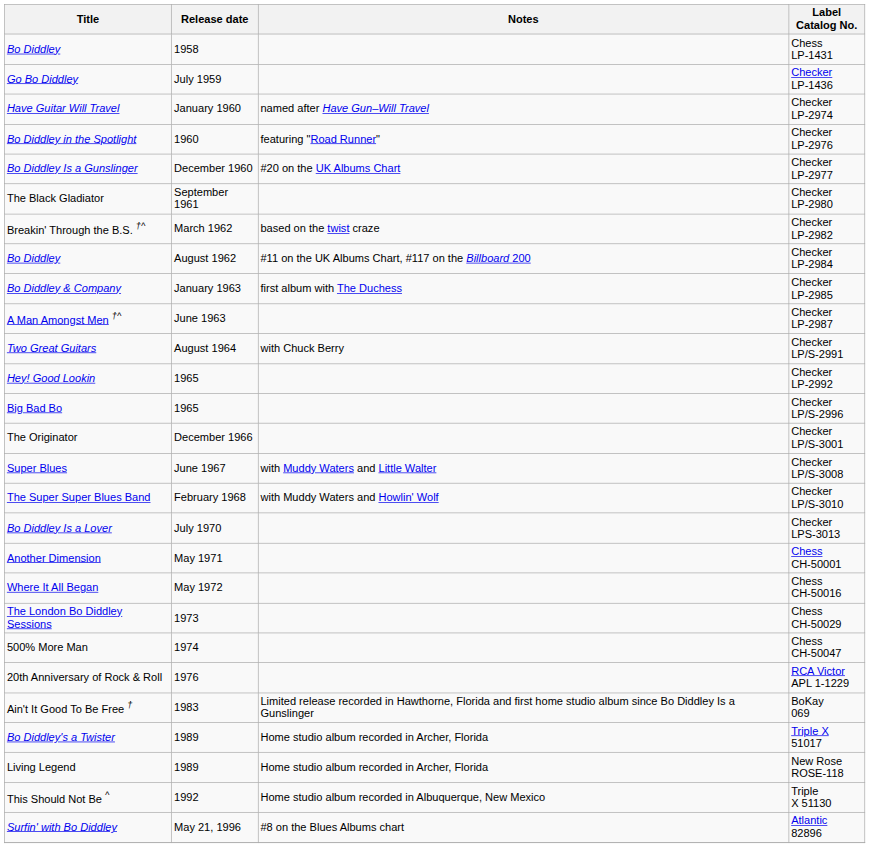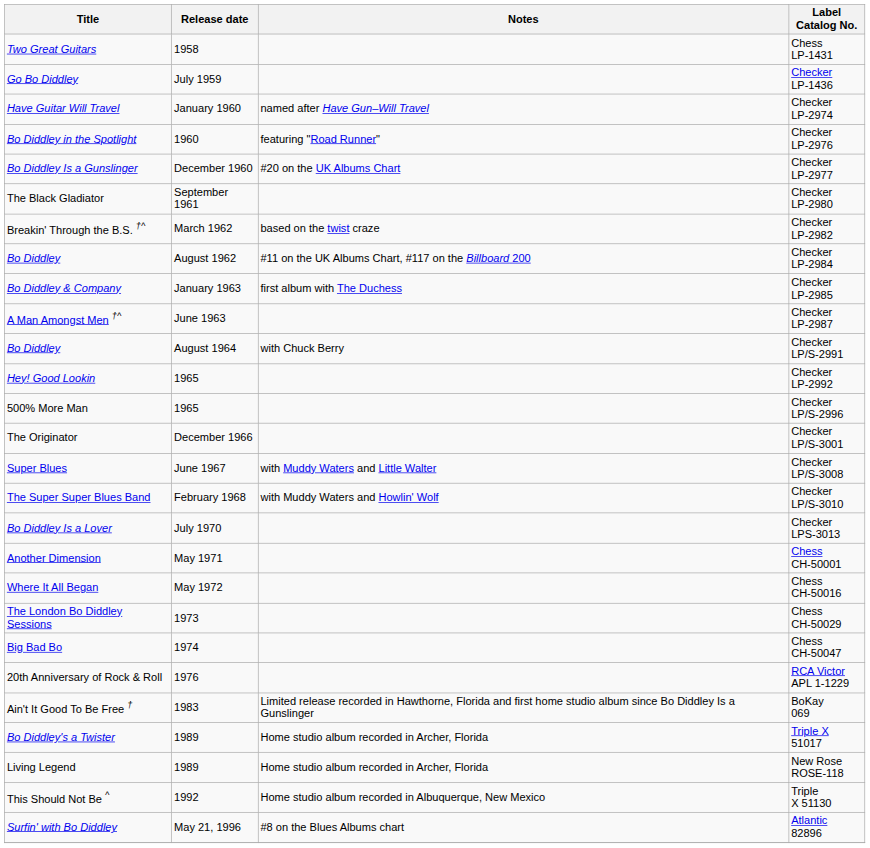 <table class="wikitable">
 <tr>
 <th>Title</th>
 <th>Release date</th>
 <th>Notes</th>
 <th>Label<br>Catalog No.</th>
 </tr>
 <tr>
-<td><em><a href='#'>Bo Diddley</a></em></td>
+<td><em><a href='#'>Two Great Guitars</a></em></td>
 <td>1958</td>
 <td></td>
 <td>Chess<br>LP-1431</td>
 </tr>
 <tr>
 <td><em><a href='#'>Go Bo Diddley</a></em></td>
 <td>July 1959</td>
 <td></td>
 <td><a href='#'>Checker</a><br>LP-1436</td>
 </tr>
 <tr>
 <td><em><a href='#'>Have Guitar Will Travel</a></em></td>
 <td>January 1960</td>
 <td>named after <em><a href='#'>Have Gun–Will Travel</a></em></td>
 <td>Checker<br>LP-2974</td>
 </tr>
 <tr>
 <td><em><a href='#'>Bo Diddley in the Spotlight</a></em></td>
 <td>1960</td>
 <td>featuring "<a href='#'>Road Runner</a>"</td>
 <td>Checker<br>LP-2976</td>
 </tr>
 <tr>
 <td><em><a href='#'>Bo Diddley Is a Gunslinger</a></em></td>
 <td>December 1960</td>
 <td>#20 on the <a href='#'>UK Albums Chart</a></td>
 <td>Checker<br>LP-2977</td>
 </tr>
 <tr>
 <td></em>The Black Gladiator<em></td>
 <td>September 1961</td>
 <td></td>
 <td>Checker<br>LP-2980</td>
 </tr>
 <tr>
 <td></em>Breakin' Through the B.S.<em> <sup>†^</sup></td>
 <td>March 1962</td>
 <td>based on the <a href='#'>twist</a> craze</td>
 <td>Checker<br>LP-2982</td>
 </tr>
 <tr>
 <td><em><a href='#'>Bo Diddley</a></em></td>
 <td>August 1962</td>
 <td>#11 on the UK Albums Chart, #117 on the <a href='#'><em>Billboard</em> 200</a></td>
 <td>Checker<br>LP-2984</td>
 </tr>
 <tr>
 <td><em><a href='#'>Bo Diddley & Company</a></em></td>
 <td>January 1963</td>
 <td>first album with <a href='#'>The Duchess</a></td>
 <td>Checker<br>LP-2985</td>
 </tr>
 <tr>
 <td></em><a href='#'>A Man Amongst Men</a><em> <sup>†^</sup></td>
 <td>June 1963</td>
 <td></td>
 <td>Checker<br>LP-2987</td>
 </tr>
 <tr>
-<td><em><a href='#'>Two Great Guitars</a></em></td>
+<td><em><a href='#'>Bo Diddley</a></em></td>
 <td>August 1964</td>
 <td>with Chuck Berry</td>
 <td>Checker<br>LP/S-2991</td>
 </tr>
 <tr>
 <td><em><a href='#'>Hey! Good Lookin</a><strong></td>
 <td>1965</td>
 <td></td>
 <td>Checker<br>LP-2992</td>
 </tr>
 <tr>
-<td></em><a href='#'>Big Bad Bo</a><em></td>
+<td></em>500% More Man<em></td>
 <td>1965</td>
 <td></td>
 <td>Checker<br>LP/S-2996</td>
 </tr>
 <tr>
 <td></em>The Originator<em></td>
 <td>December 1966</td>
 <td></td>
 <td>Checker<br>LP/S-3001</td>
 </tr>
 <tr>
 <td></em><a href='#'>Super Blues</a><em></td>
 <td>June 1967</td>
 <td>with <a href='#'>Muddy Waters</a> and <a href='#'>Little Walter</a></td>
 <td>Checker<br>LP/S-3008</td>
 </tr>
 <tr>
 <td></em><a href='#'>The Super Super Blues Band</a><em></td>
 <td>February 1968</td>
 <td>with Muddy Waters and <a href='#'>Howlin' Wolf</a></td>
 <td>Checker<br>LP/S-3010</td>
 </tr>
 <tr>
 <td><em><a href='#'>Bo Diddley Is a Lover</a></em></td>
 <td>July 1970</td>
 <td></td>
 <td>Checker<br>LPS-3013</td>
 </tr>
 <tr>
 <td></em><a href='#'>Another Dimension</a><em></td>
 <td>May 1971</td>
 <td></td>
 <td><a href='#'>Chess</a><br>CH-50001</td>
 </tr>
 <tr>
 <td></em><a href='#'>Where It All Began</a><em></td>
 <td>May 1972</td>
 <td></td>
 <td>Chess<br>CH-50016</td>
 </tr>
 <tr>
 <td></em><a href='#'>The London Bo Diddley Sessions</a><em></td>
 <td>1973</td>
 <td></td>
 <td>Chess<br>CH-50029</td>
 </tr>
 <tr>
-<td></em>500% More Man<em></td>
+<td></em><a href='#'>Big Bad Bo</a><em></td>
 <td>1974</td>
 <td></td>
 <td>Chess<br>CH-50047</td>
 </tr>
 <tr>
 <td></em>20th Anniversary of Rock & Roll<em></td>
 <td>1976</td>
 <td></td>
 <td><a href='#'>RCA Victor</a><br>APL 1-1229</td>
 </tr>
 <tr>
 <td></em>Ain't It Good To Be Free<em> <sup>†</sup></td>
 <td>1983</td>
 <td>Limited release recorded in Hawthorne, Florida and first home studio album since </em>Bo Diddley Is a Gunslinger<em></td>
 <td>BoKay<br>069</td>
 </tr>
 <tr>
 <td><em><a href='#'>Bo Diddley's a Twister</a></em></td>
 <td>1989</td>
 <td>Home studio album recorded in Archer, Florida</td>
 <td><a href='#'>Triple X</a> 51017</td>
 </tr>
 <tr>
 <td></em>Living Legend<em></td>
 <td>1989</td>
 <td>Home studio album recorded in Archer, Florida</td>
 <td>New Rose<br>ROSE-118</td>
 </tr>
 <tr>
 <td></em>This Should Not Be<em> <sup>^</sup></td>
 <td>1992</td>
 <td>Home studio album recorded in Albuquerque, New Mexico</td>
 <td>Triple<br>X 51130</td>
 </tr>
 <tr>
 <td><em><a href='#'>Surfin' with Bo Diddley</a></em></td>
 <td>May 21, 1996</td>
 <td>#8 on the Blues Albums chart</td>
 <td><a href='#'>Atlantic</a><br>82896</td>
 </tr>
 <tr>
 </tr>
 </table>
